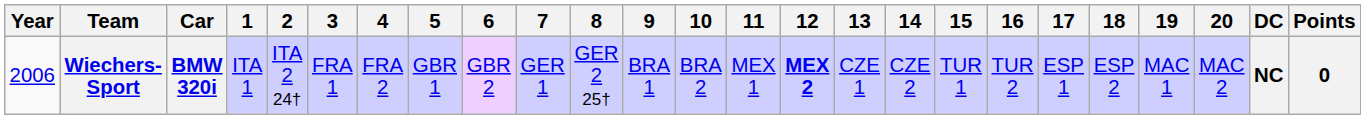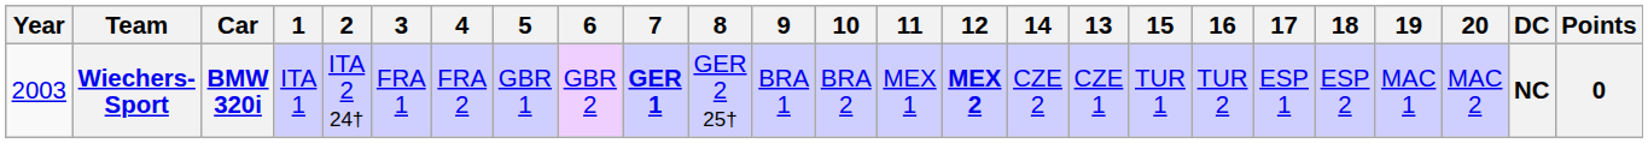 <table class="wikitable" style="text-align:center; font-size:85%">
 <tr>
 <th>Year</th>
 <th>Team</th>
 <th>Car</th>
 <th>1</th>
 <th>2</th>
 <th>3</th>
 <th>4</th>
 <th>5</th>
 <th>6</th>
 <th>7</th>
 <th>8</th>
 <th>9</th>
 <th>10</th>
 <th>11</th>
 <th>12</th>
+<th>14</th>
 <th>13</th>
-<th>14</th>
 <th>15</th>
 <th>16</th>
 <th>17</th>
 <th>18</th>
 <th>19</th>
 <th>20</th>
 <th>DC</th>
 <th>Points</th>
 </tr>
 <tr>
-<td><a href='#'>2006</a></td>
+<td><a href='#'>2003</a></td>
 <th><a href='#'>Wiechers-Sport</a></th>
 <th><a href='#'>BMW 320i</a></th>
 <td style="background:#cfcfff;"><a href='#'>ITA<br>1</a><br></td>
 <td style="background:#cfcfff;"><a href='#'>ITA<br>2</a><br><small>24†</small></td>
 <td style="background:#cfcfff;"><a href='#'>FRA<br>1</a><br></td>
 <td style="background:#cfcfff;"><a href='#'>FRA<br>2</a><br></td>
 <td style="background:#cfcfff;"><a href='#'>GBR<br>1</a><br></td>
 <td style="background:#efcfff;"><a href='#'>GBR<br>2</a><br></td>
-<td style="background:#cfcfff;"><a href='#'>GER<br>1</a><br></td>
+<td style="background:#cfcfff;"><strong><a href='#'>GER<br>1</a><br></strong></td>
 <td style="background:#cfcfff;"><a href='#'>GER<br>2</a><br><small>25†</small></td>
 <td style="background:#cfcfff;"><a href='#'>BRA<br>1</a><br></td>
 <td style="background:#cfcfff;"><a href='#'>BRA<br>2</a><br></td>
 <td style="background:#cfcfff;"><a href='#'>MEX<br>1</a><br></td>
 <td style="background:#cfcfff;"><strong><a href='#'>MEX<br>2</a><br></strong></td>
+<td style="background:#cfcfff;"><a href='#'>CZE<br>2</a><br></td>
 <td style="background:#cfcfff;"><a href='#'>CZE<br>1</a><br></td>
-<td style="background:#cfcfff;"><a href='#'>CZE<br>2</a><br></td>
 <td style="background:#cfcfff;"><a href='#'>TUR<br>1</a><br></td>
 <td style="background:#cfcfff;"><a href='#'>TUR<br>2</a><br></td>
 <td style="background:#cfcfff;"><a href='#'>ESP<br>1</a><br></td>
 <td style="background:#cfcfff;"><a href='#'>ESP<br>2</a><br></td>
 <td style="background:#cfcfff;"><a href='#'>MAC<br>1</a><br></td>
 <td style="background:#cfcfff;"><a href='#'>MAC<br>2</a><br></td>
 <th>NC</th>
 <th>0</th>
 </tr>
 </table>
